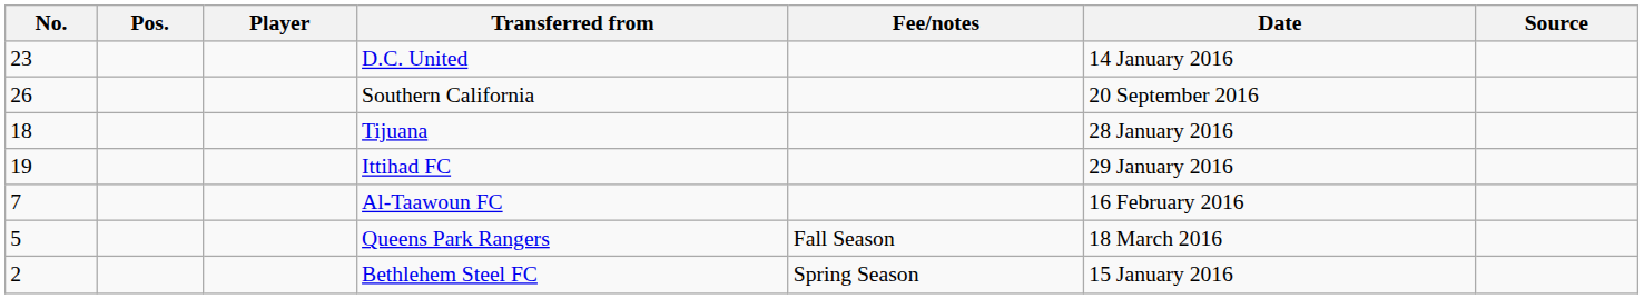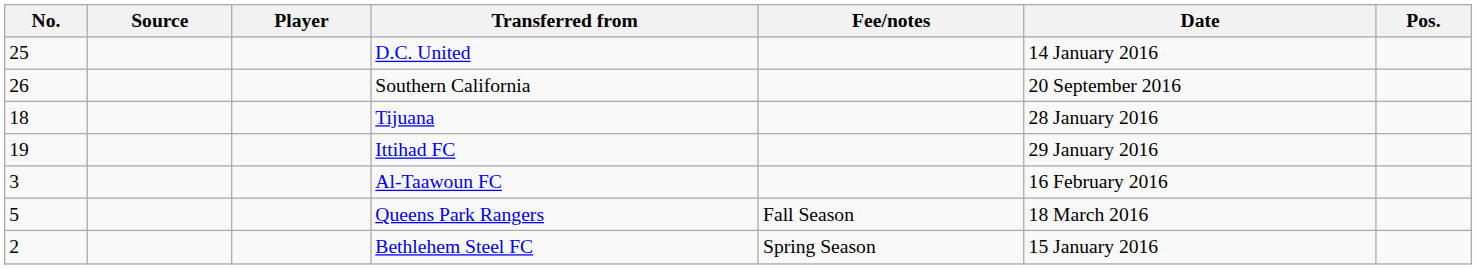 <table class="wikitable sortable" style="width:90%; text-align:center; font-size:95%; text-align:left;">
 <tr>
 <th><strong>No.</strong></th>
-<th><strong>Pos.</strong></th>
+<th><strong>Source</strong></th>
 <th><strong>Player</strong></th>
 <th><strong>Transferred from</strong></th>
 <th><strong>Fee/notes</strong></th>
 <th><strong>Date</strong></th>
-<th><strong>Source</strong></th>
+<th><strong>Pos.</strong></th>
 </tr>
 <tr>
-<td>23</td>
-<td align=center></td>
+<td>25</td>
+<td></td>
 <td></td>
 <td> <a href='#'>D.C. United</a></td>
 <td></td>
 <td>14 January 2016</td>
-<td></td>
+<td align=center></td>
 </tr>
 <tr>
 <td>26</td>
-<td align=center></td>
+<td></td>
 <td></td>
 <td> Southern California</td>
 <td></td>
 <td>20 September 2016</td>
-<td></td>
+<td align=center></td>
 </tr>
 <tr>
 <td>18</td>
-<td align=center></td>
+<td></td>
 <td></td>
 <td> <a href='#'>Tijuana</a></td>
 <td></td>
 <td>28 January 2016</td>
-<td></td>
+<td align=center></td>
 </tr>
 <tr>
 <td>19</td>
-<td align=center></td>
+<td></td>
 <td></td>
 <td> <a href='#'>Ittihad FC</a></td>
 <td></td>
 <td>29 January 2016</td>
-<td></td>
+<td align=center></td>
 </tr>
 <tr>
-<td>7</td>
-<td align=center></td>
+<td>3</td>
+<td></td>
 <td></td>
 <td> <a href='#'>Al-Taawoun FC</a></td>
 <td></td>
 <td>16 February 2016</td>
-<td></td>
+<td align=center></td>
 </tr>
 <tr>
 <td>5</td>
-<td align=center></td>
+<td></td>
 <td></td>
 <td> <a href='#'>Queens Park Rangers</a></td>
 <td>Fall Season</td>
 <td>18 March 2016</td>
-<td></td>
+<td align=center></td>
 </tr>
 <tr>
 <td>2</td>
-<td align=center></td>
+<td></td>
 <td></td>
 <td> <a href='#'>Bethlehem Steel FC</a></td>
 <td>Spring Season</td>
 <td>15 January 2016</td>
-<td></td>
+<td align=center></td>
 </tr>
 </table>
